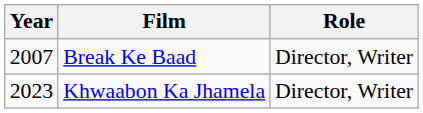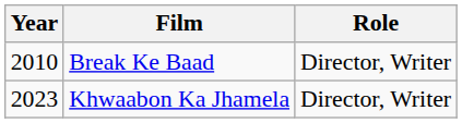 <table class="wikitable">
 <tr>
 <th>Year</th>
 <th>Film</th>
 <th>Role</th>
 </tr>
 <tr>
-<td>2007</td>
+<td>2010</td>
 <td><a href='#'>Break Ke Baad</a></td>
 <td>Director, Writer</td>
 </tr>
 <tr>
 <td>2023</td>
 <td><a href='#'>Khwaabon Ka Jhamela</a></td>
 <td>Director, Writer</td>
 </tr>
 </table>
